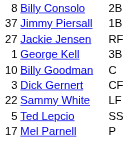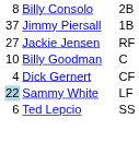 <table>
 <tr>
 <td>  8</td>
 <td><a href='#'>Billy Consolo</a></td>
 <td>2B</td>
 </tr>
 <tr>
 <td>37</td>
 <td><a href='#'>Jimmy Piersall</a>    </td>
 <td>1B</td>
 </tr>
 <tr>
 <td>27</td>
 <td><a href='#'>Jackie Jensen</a></td>
 <td>RF</td>
 </tr>
 <tr>
-<td>  1</td>
-<td><a href='#'>George Kell</a></td>
-<td>3B</td>
-</tr>
-<tr>
 <td>10</td>
 <td><a href='#'>Billy Goodman</a>    </td>
 <td>C</td>
 </tr>
 <tr>
-<td>  3</td>
+<td>  4</td>
 <td><a href='#'>Dick Gernert</a></td>
 <td>CF</td>
 </tr>
 <tr>
-<td>22</td>
+<td style="background: lightblue;">22</td>
 <td><a href='#'>Sammy White</a></td>
 <td>LF</td>
 </tr>
 <tr>
-<td>  5</td>
+<td>  6</td>
 <td><a href='#'>Ted Lepcio</a></td>
 <td>SS</td>
 </tr>
 <tr>
-<td>17</td>
-<td><a href='#'>Mel Parnell</a></td>
-<td>P</td>
-</tr>
-<tr>
 </tr>
 </table>
